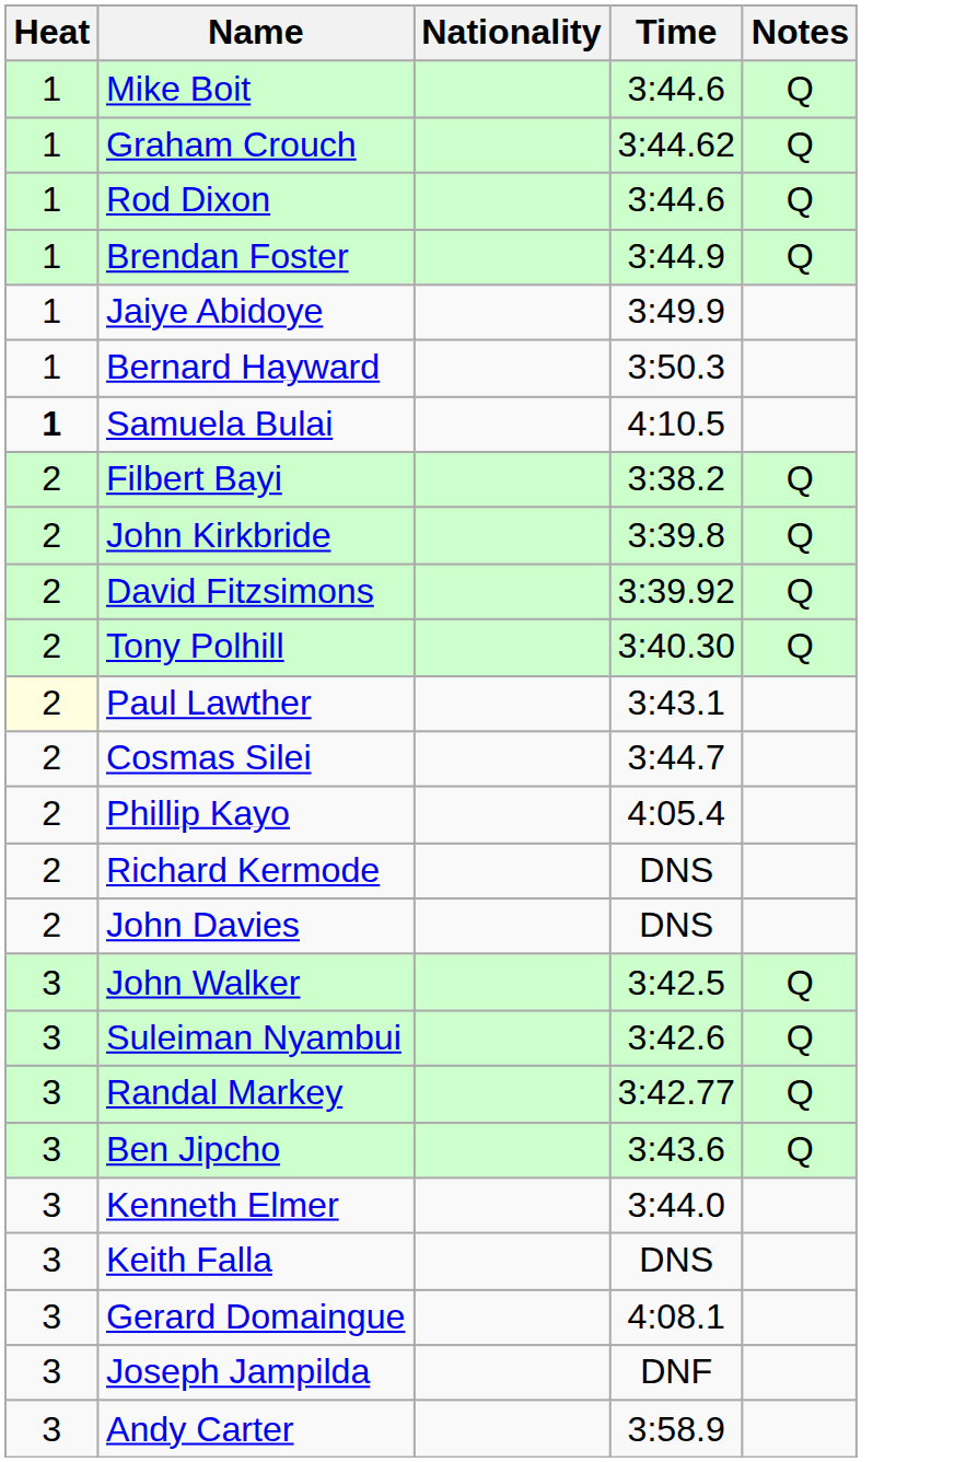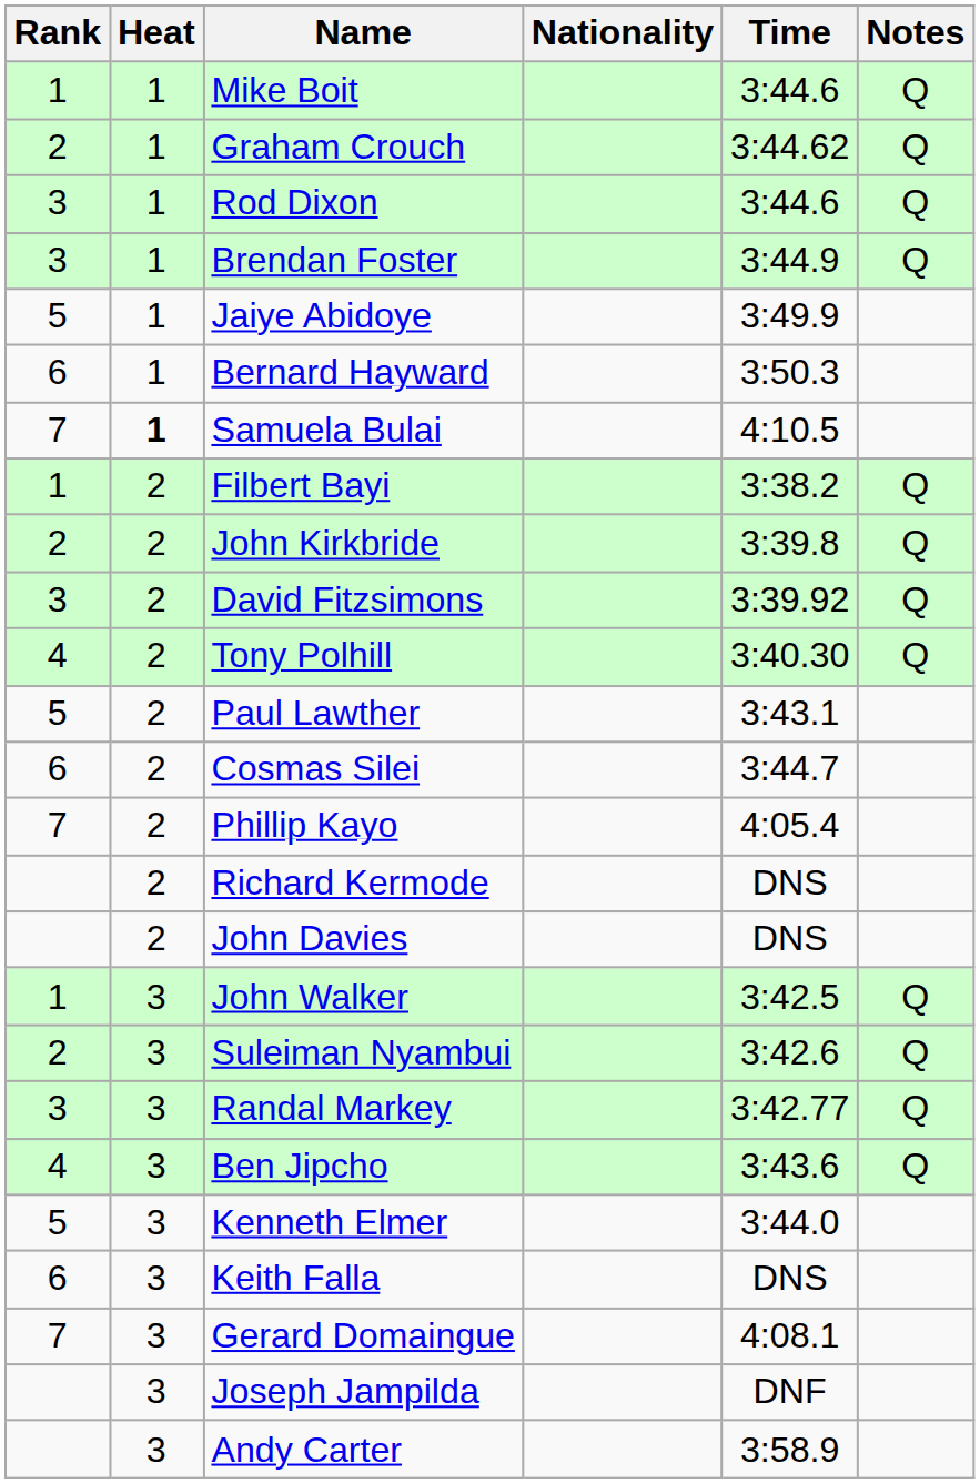 <table class="wikitable sortable" style="text-align:center;">
 <tr>
+<th scope=col>Rank</th>
 <th scope=col>Heat</th>
 <th scope=col>Name</th>
 <th scope=col>Nationality</th>
 <th scope=col>Time</th>
 <th scope=col>Notes</th>
 </tr>
 <tr style="background-color: #ccffcc;">
 <td>1</td>
+<td>1</td>
 <td style="text-align:left;"><a href='#'>Mike Boit</a></td>
 <td style="text-align:left;"></td>
 <td>3:44.6</td>
 <td>Q</td>
 </tr>
 <tr style="background-color: #ccffcc;">
+<td>2</td>
 <td>1</td>
 <td style="text-align:left;"><a href='#'>Graham Crouch</a></td>
 <td style="text-align:left;"></td>
 <td>3:44.62</td>
 <td>Q</td>
 </tr>
 <tr style="background-color: #ccffcc;">
+<td>3</td>
 <td>1</td>
 <td style="text-align:left;"><a href='#'>Rod Dixon</a></td>
 <td style="text-align:left;"></td>
 <td>3:44.6</td>
 <td>Q</td>
 </tr>
 <tr style="background-color: #ccffcc;">
+<td>3</td>
 <td>1</td>
 <td style="text-align:left;"><a href='#'>Brendan Foster</a></td>
 <td style="text-align:left;"></td>
 <td>3:44.9</td>
 <td>Q</td>
 </tr>
 <tr>
+<td>5</td>
 <td>1</td>
 <td style="text-align:left;"><a href='#'>Jaiye Abidoye</a></td>
 <td style="text-align:left;"></td>
 <td>3:49.9</td>
 <td></td>
 </tr>
 <tr>
+<td>6</td>
 <td>1</td>
 <td style="text-align:left;"><a href='#'>Bernard Hayward</a></td>
 <td style="text-align:left;"></td>
 <td>3:50.3</td>
 <td></td>
 </tr>
 <tr>
+<td>7</td>
 <td><strong>1</strong></td>
 <td style="text-align:left;"><a href='#'>Samuela Bulai</a></td>
 <td style="text-align:left;"></td>
 <td>4:10.5</td>
 <td></td>
 </tr>
 <tr style="background-color: #ccffcc;">
+<td>1</td>
 <td>2</td>
 <td style="text-align:left;"><a href='#'>Filbert Bayi</a></td>
 <td style="text-align:left;"></td>
 <td>3:38.2</td>
 <td>Q</td>
 </tr>
 <tr style="background-color: #ccffcc;">
 <td>2</td>
+<td>2</td>
 <td style="text-align:left;"><a href='#'>John Kirkbride</a></td>
 <td style="text-align:left;"></td>
 <td>3:39.8</td>
 <td>Q</td>
 </tr>
 <tr style="background-color: #ccffcc;">
+<td>3</td>
 <td>2</td>
 <td style="text-align:left;"><a href='#'>David Fitzsimons</a></td>
 <td style="text-align:left;"></td>
 <td>3:39.92</td>
 <td>Q</td>
 </tr>
 <tr style="background-color: #ccffcc;">
+<td>4</td>
 <td>2</td>
 <td style="text-align:left;"><a href='#'>Tony Polhill</a></td>
 <td style="text-align:left;"></td>
 <td>3:40.30</td>
 <td>Q</td>
 </tr>
 <tr>
-<td style="background: lightyellow;">2</td>
+<td>5</td>
+<td>2</td>
 <td style="text-align:left;"><a href='#'>Paul Lawther</a></td>
 <td style="text-align:left;"></td>
 <td>3:43.1</td>
 <td></td>
 </tr>
 <tr>
+<td>6</td>
 <td>2</td>
 <td style="text-align:left;"><a href='#'>Cosmas Silei</a></td>
 <td style="text-align:left;"></td>
 <td>3:44.7</td>
 <td></td>
 </tr>
 <tr>
+<td>7</td>
 <td>2</td>
 <td style="text-align:left;"><a href='#'>Phillip Kayo</a></td>
 <td style="text-align:left;"></td>
 <td>4:05.4</td>
 <td></td>
 </tr>
 <tr>
+<td data-sort-value="9"></td>
 <td>2</td>
 <td style="text-align:left;"><a href='#'> Richard Kermode</a></td>
 <td style="text-align:left;"></td>
 <td data-sort-value="9:99.9">DNS</td>
 <td></td>
 </tr>
 <tr>
+<td data-sort-value="9"></td>
 <td>2</td>
 <td style="text-align:left;"><a href='#'>John Davies</a></td>
 <td style="text-align:left;"></td>
 <td data-sort-value="9:99.9">DNS</td>
 <td></td>
 </tr>
 <tr style="background-color: #ccffcc;">
+<td>1</td>
 <td>3</td>
 <td style="text-align:left;"><a href='#'>John Walker</a></td>
 <td style="text-align:left;"></td>
 <td>3:42.5</td>
 <td>Q</td>
 </tr>
 <tr style="background-color: #ccffcc;">
+<td>2</td>
 <td>3</td>
 <td style="text-align:left;"><a href='#'>Suleiman Nyambui</a></td>
 <td style="text-align:left;"></td>
 <td>3:42.6</td>
 <td>Q</td>
 </tr>
 <tr style="background-color: #ccffcc;">
 <td>3</td>
+<td>3</td>
 <td style="text-align:left;"><a href='#'>Randal Markey</a></td>
 <td style="text-align:left;"></td>
 <td>3:42.77</td>
 <td>Q</td>
 </tr>
 <tr style="background-color: #ccffcc;">
+<td>4</td>
 <td>3</td>
 <td style="text-align:left;"><a href='#'>Ben Jipcho</a></td>
 <td style="text-align:left;"></td>
 <td>3:43.6</td>
 <td>Q</td>
 </tr>
 <tr>
+<td>5</td>
 <td>3</td>
 <td style="text-align:left;"><a href='#'>Kenneth Elmer</a></td>
 <td style="text-align:left;"></td>
 <td>3:44.0</td>
 <td></td>
 </tr>
 <tr>
+<td>6</td>
 <td>3</td>
 <td style="text-align:left;"><a href='#'>Keith Falla</a></td>
 <td style="text-align:left;"></td>
 <td data-sort-value="9:99.9">DNS</td>
 <td></td>
 </tr>
 <tr>
+<td>7</td>
 <td>3</td>
 <td style="text-align:left;"><a href='#'>Gerard Domaingue</a></td>
 <td style="text-align:left;"></td>
 <td>4:08.1</td>
 <td></td>
 </tr>
 <tr>
+<td data-sort-value="8"></td>
 <td>3</td>
 <td style="text-align:left;"><a href='#'>Joseph Jampilda</a></td>
 <td style="text-align:left;"></td>
 <td data-sort-value="9:99.8">DNF</td>
 <td></td>
 </tr>
 <tr>
+<td data-sort-value="9"></td>
 <td>3</td>
 <td style="text-align:left;"><a href='#'>Andy Carter</a></td>
 <td style="text-align:left;"></td>
 <td>3:58.9</td>
 <td></td>
 </tr>
 </table>
